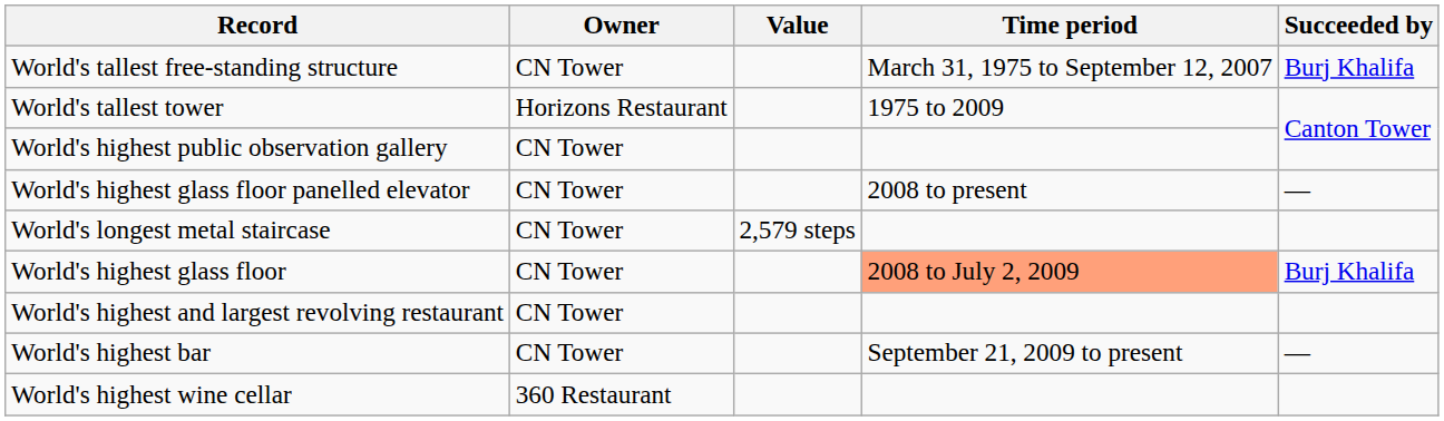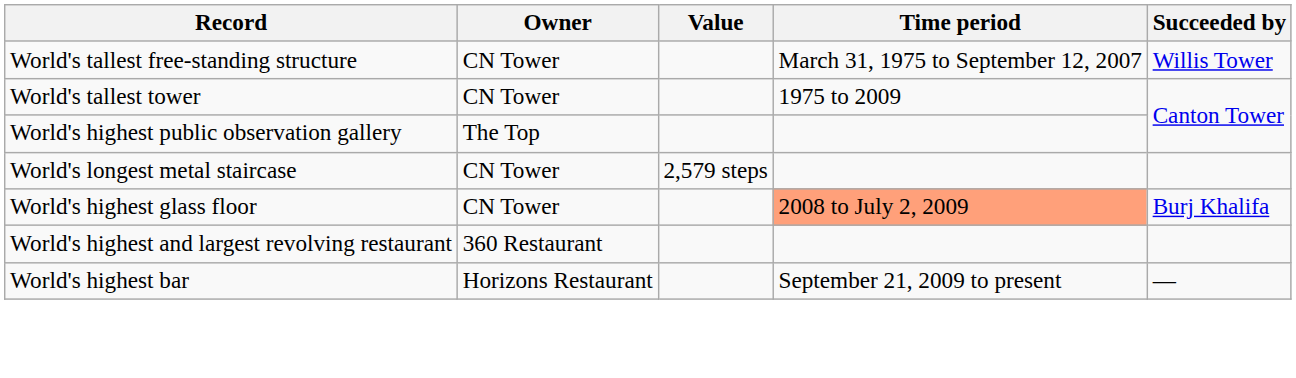 <table class="wikitable">
 <tr>
 <th>Record</th>
 <th>Owner</th>
 <th>Value</th>
 <th>Time period</th>
 <th>Succeeded by</th>
 </tr>
 <tr>
 <td>World's tallest free-standing structure</td>
 <td>CN Tower</td>
 <td></td>
 <td>March 31, 1975 to September 12, 2007</td>
-<td><a href='#'>Burj Khalifa</a></td>
+<td><a href='#'>Willis Tower</a></td>
 </tr>
 <tr>
 <td>World's tallest tower</td>
-<td>Horizons Restaurant</td>
+<td>CN Tower</td>
 <td></td>
 <td>1975 to 2009</td>
 <td rowspan=2><a href='#'>Canton Tower</a></td>
 </tr>
 <tr>
 <td>World's highest public observation gallery</td>
-<td>CN Tower</td>
+<td>The Top</td>
 <td></td>
 <td></td>
-</tr>
-<tr>
-<td>World's highest glass floor panelled elevator</td>
-<td>CN Tower</td>
-<td></td>
-<td>2008 to present</td>
-<td>—</td>
 </tr>
 <tr>
 <td>World's longest metal staircase</td>
 <td>CN Tower</td>
 <td>2,579 steps</td>
 <td></td>
 <td></td>
 </tr>
 <tr>
 <td>World's highest glass floor</td>
 <td>CN Tower</td>
 <td></td>
 <td style="background: lightsalmon;">2008 to July 2, 2009</td>
 <td><a href='#'>Burj Khalifa</a></td>
 </tr>
 <tr>
 <td>World's highest and largest revolving restaurant</td>
-<td>CN Tower</td>
+<td>360 Restaurant</td>
 <td></td>
 <td></td>
 <td></td>
 </tr>
 <tr>
 <td>World's highest bar</td>
-<td>CN Tower</td>
+<td>Horizons Restaurant</td>
 <td></td>
 <td>September 21, 2009 to present</td>
 <td>—</td>
 </tr>
-<tr>
-<td>World's highest wine cellar</td>
-<td>360 Restaurant</td>
-<td></td>
-<td></td>
-<td></td>
-</tr>
 </table>
